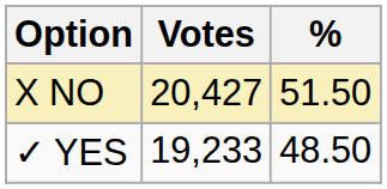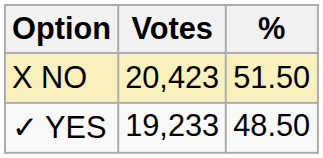 <table class="wikitable">
 <tr>
 <th>Option</th>
 <th>Votes</th>
 <th>%</th>
 </tr>
 <tr>
 <td style=background:#f8f1bd>X NO</td>
-<td style=background:#f8f1bd>20,427</td>
+<td style=background:#f8f1bd>20,423</td>
 <td style=background:#f8f1bd>51.50</td>
 </tr>
 <tr>
 <td>✓ YES</td>
 <td>19,233</td>
 <td>48.50</td>
 </tr>
 </table>
